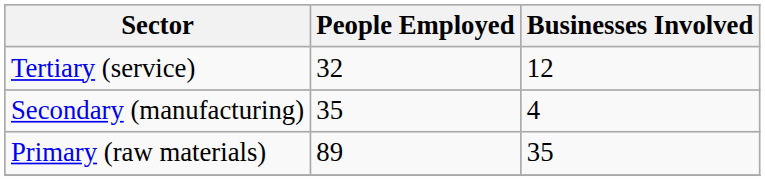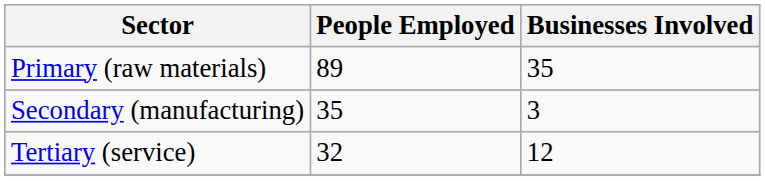 <table class="wikitable">
 <tr>
 <th>Sector</th>
 <th>People Employed</th>
 <th>Businesses Involved</th>
 </tr>
 <tr>
+<td><a href='#'>Primary</a> (raw materials)</td>
+<td>89</td>
+<td>35</td>
+</tr>
+<tr>
+<td><a href='#'>Secondary</a> (manufacturing)</td>
+<td>35</td>
+<td>3</td>
+</tr>
+<tr>
 <td><a href='#'>Tertiary</a> (service)</td>
 <td>32</td>
 <td>12</td>
 </tr>
 <tr>
-<td><a href='#'>Secondary</a> (manufacturing)</td>
-<td>35</td>
-<td>4</td>
-</tr>
-<tr>
-<td><a href='#'>Primary</a> (raw materials)</td>
-<td>89</td>
-<td>35</td>
-</tr>
-<tr>
 </tr>
 </table>
